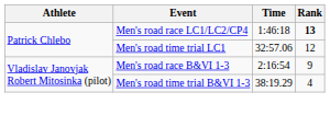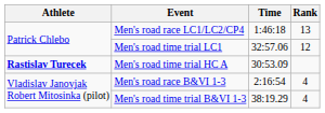 <table class=wikitable style="font-size:90%">
 <tr>
 <th>Athlete</th>
 <th>Event</th>
 <th>Time</th>
 <th>Rank</th>
 </tr>
 <tr>
 <td rowspan="2"><a href='#'>Patrick Chlebo</a></td>
 <td><a href='#'>Men's road race LC1/LC2/CP4</a></td>
 <td style="text-align:center;">1:46:18</td>
-<td style="text-align:center;"><strong>13</strong></td>
+<td style="text-align:center;">13</td>
 </tr>
 <tr>
 <td><a href='#'>Men's road time trial LC1</a></td>
 <td style="text-aligncenter;">32:57.06</td>
 <td style="text-align:center;">12</td>
 </tr>
 <tr>
+<td><strong><a href='#'>Rastislav Turecek</a></strong></td>
+<td><a href='#'>Men's road time trial HC A</a></td>
+<td style="text-align:center;">30:53.09</td>
+<td style="text-align:center;"></td>
+</tr>
+<tr>
 <td rowspan="2"><a href='#'>Vladislav Janovjak</a><br> <a href='#'>Robert Mitosinka</a> (pilot)</td>
 <td><a href='#'>Men's road race B&VI 1-3</a></td>
 <td style="text-align:center;">2:16:54</td>
-<td style="text-align:center;">9</td>
+<td style="text-align:center;">4</td>
 </tr>
 <tr>
 <td><a href='#'>Men's road time trial B&VI 1-3</a></td>
 <td style="text-align:center;">38:19.29</td>
 <td style="text-align:center;">4</td>
 </tr>
 </table>
